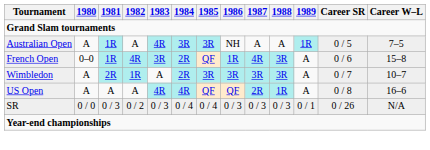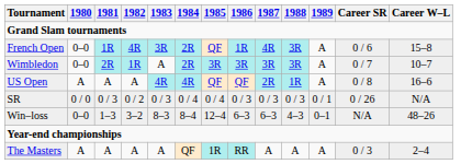 <table class="wikitable">
 <tr>
 <th>Tournament</th>
 <th><a href='#'>1980</a></th>
 <th><a href='#'>1981</a></th>
 <th><a href='#'>1982</a></th>
 <th><a href='#'>1983</a></th>
 <th><a href='#'>1984</a></th>
 <th><a href='#'>1985</a></th>
 <th><a href='#'>1986</a></th>
 <th><a href='#'>1987</a></th>
 <th><a href='#'>1988</a></th>
 <th><a href='#'>1989</a></th>
 <th>Career SR</th>
 <th>Career W–L</th>
 </tr>
 <tr>
 <td colspan="13"><strong>Grand Slam tournaments</strong></td>
 </tr>
 <tr>
-<td style="background:#EFEFEF;"><a href='#'>Australian Open</a></td>
-<td align="center">A</td>
-<td align="center" style="background:#afeeee;"><a href='#'>1R</a></td>
-<td align="center">A</td>
-<td align="center" style="background:#afeeee;"><a href='#'>4R</a></td>
-<td align="center" style="background:#afeeee;"><a href='#'>3R</a></td>
-<td align="center" style="background:#afeeee;"><a href='#'>3R</a></td>
-<td align="center">NH</td>
-<td align="center">A</td>
-<td align="center">A</td>
-<td align="center" style="background:#afeeee;"><a href='#'>1R</a></td>
-<td align="center" style="background:#EFEFEF;">0 / 5</td>
-<td align="center" style="background:#EFEFEF;">7–5</td>
-</tr>
-<tr>
 <td style="background:#EFEFEF;"><a href='#'>French Open</a></td>
 <td align="center">0–0</td>
 <td align="center" style="background:#afeeee;"><a href='#'>1R</a></td>
 <td align="center" style="background:#afeeee;"><a href='#'>4R</a></td>
 <td align="center" style="background:#afeeee;"><a href='#'>3R</a></td>
 <td align="center" style="background:#afeeee;"><a href='#'>2R</a></td>
 <td align="center" style="background:#ffebcd;"><a href='#'>QF</a></td>
 <td align="center" style="background:#afeeee;"><a href='#'>1R</a></td>
 <td align="center" style="background:#afeeee;"><a href='#'>4R</a></td>
 <td align="center" style="background:#afeeee;"><a href='#'>3R</a></td>
 <td align="center">A</td>
 <td align="center" style="background:#EFEFEF;">0 / 6</td>
 <td align="center" style="background:#EFEFEF;">15–8</td>
 </tr>
 <tr>
 <td style="background:#EFEFEF;"><a href='#'>Wimbledon</a></td>
-<td align="center">A</td>
+<td align="center">0–0</td>
 <td align="center" style="background:#afeeee;"><a href='#'>2R</a></td>
 <td align="center" style="background:#afeeee;"><a href='#'>1R</a></td>
 <td align="center">A</td>
 <td align="center" style="background:#afeeee;"><a href='#'>2R</a></td>
 <td align="center" style="background:#afeeee;"><a href='#'>3R</a></td>
 <td align="center" style="background:#afeeee;"><a href='#'>3R</a></td>
 <td align="center" style="background:#afeeee;"><a href='#'>3R</a></td>
 <td align="center" style="background:#afeeee;"><a href='#'>3R</a></td>
 <td align="center">A</td>
 <td align="center" style="background:#EFEFEF;">0 / 7</td>
 <td align="center" style="background:#EFEFEF;">10–7</td>
 </tr>
 <tr>
 <td style="background:#EFEFEF;"><a href='#'>US Open</a></td>
 <td align="center">A</td>
 <td align="center">A</td>
 <td align="center">A</td>
 <td align="center" style="background:#afeeee;"><a href='#'>4R</a></td>
 <td align="center" style="background:#afeeee;"><a href='#'>4R</a></td>
 <td align="center" style="background:#ffebcd;"><a href='#'>QF</a></td>
 <td align="center" style="background:#ffebcd;"><a href='#'>QF</a></td>
 <td align="center" style="background:#afeeee;"><a href='#'>2R</a></td>
 <td align="center" style="background:#afeeee;"><a href='#'>1R</a></td>
 <td align="center">A</td>
 <td align="center" style="background:#EFEFEF;">0 / 8</td>
 <td align="center" style="background:#EFEFEF;">16–6</td>
 </tr>
 <tr bgcolor=efefef>
 <td style="background:#EFEFEF;">SR</td>
 <td align="center" style="background:#EFEFEF;">0 / 0</td>
 <td align="center" style="background:#EFEFEF;">0 / 3</td>
 <td align="center" style="background:#EFEFEF;">0 / 2</td>
 <td align="center" style="background:#EFEFEF;">0 / 3</td>
 <td align="center" style="background:#EFEFEF;">0 / 4</td>
 <td align="center" style="background:#EFEFEF;">0 / 4</td>
 <td align="center" style="background:#EFEFEF;">0 / 3</td>
 <td align="center" style="background:#EFEFEF;">0 / 3</td>
 <td align="center" style="background:#EFEFEF;">0 / 3</td>
 <td align="center" style="background:#EFEFEF;">0 / 1</td>
 <td align="center" style="background:#EFEFEF;">0 / 26</td>
 <td align="center">N/A</td>
 </tr>
+<tr bgcolor=efefef>
+<td>Win–loss</td>
+<td align="center">0–0</td>
+<td align="center">1–3</td>
+<td align="center">3–2</td>
+<td align="center">8–3</td>
+<td align="center">8–4</td>
+<td align="center">12–4</td>
+<td align="center">6–3</td>
+<td align="center">6–3</td>
+<td align="center">4–3</td>
+<td align="center">0–1</td>
+<td align="center">N/A</td>
+<td align="center">48–26</td>
+</tr>
 <tr>
 <td colspan="13"><strong>Year-end championships</strong></td>
 </tr>
+<tr>
+<td style="background:#EFEFEF;"><a href='#'>The Masters</a></td>
+<td align="center">A</td>
+<td align="center">A</td>
+<td align="center">A</td>
+<td align="center">A</td>
+<td align="center" style="background:#ffebcd;">QF</td>
+<td align="center" style="background:#afeeee;">1R</td>
+<td align="center" style="background:#afeeee;">RR</td>
+<td align="center">A</td>
+<td align="center">A</td>
+<td align="center">A</td>
+<td align="center" style="background:#EFEFEF;">0 / 3</td>
+<td align="center" style="background:#EFEFEF;">2–4</td>
+</tr>
 </table>
